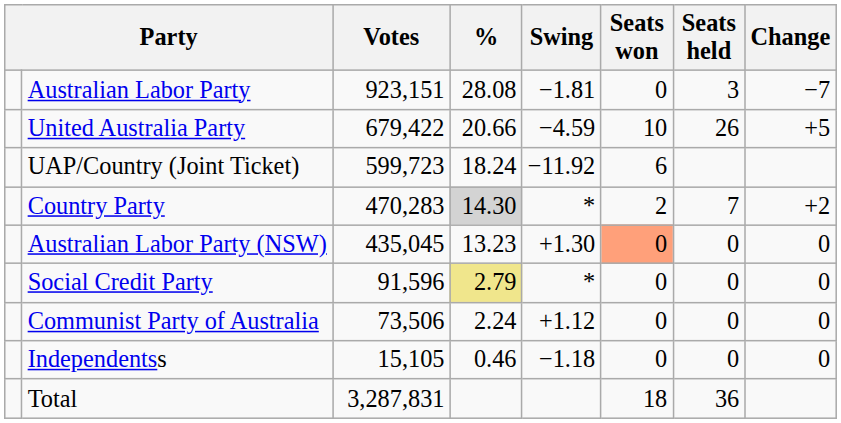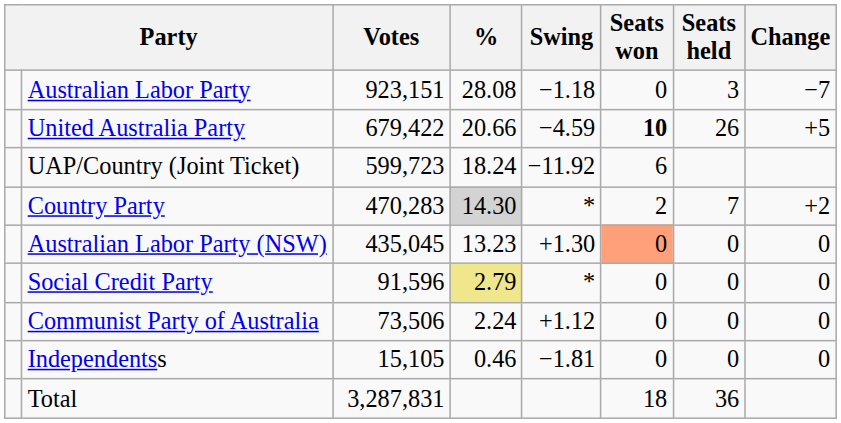 <table class="wikitable">
 <tr>
 <th colspan=2 style="width:180px">Party</th>
 <th style="width:70px">Votes</th>
 <th style="width:40px">%</th>
 <th style="width:40px">Swing</th>
 <th style="width:40px">Seats won</th>
 <th style="width:40px">Seats held</th>
 <th style="width:40px">Change</th>
 </tr>
 <tr>
 <td> </td>
 <td><a href='#'>Australian Labor Party</a></td>
 <td align=right>923,151</td>
 <td align=right>28.08</td>
-<td align=right>−1.81</td>
+<td align=right>−1.18</td>
 <td align=right>0</td>
 <td align=right>3</td>
 <td align=right>−7</td>
 </tr>
 <tr>
 <td> </td>
 <td><a href='#'>United Australia Party</a></td>
 <td align=right>679,422</td>
 <td align=right>20.66</td>
 <td align=right>−4.59</td>
-<td align=right>10</td>
+<td align=right><strong>10</strong></td>
 <td align=right>26</td>
 <td align=right>+5</td>
 </tr>
 <tr>
 <td> </td>
 <td>UAP/Country (Joint Ticket)</td>
 <td align=right>599,723</td>
 <td align=right>18.24</td>
 <td align=right>−11.92</td>
 <td align=right>6</td>
 <td align=right></td>
 <td align=right></td>
 </tr>
 <tr>
 <td> </td>
 <td><a href='#'>Country Party</a></td>
 <td align=right>470,283</td>
 <td align=right style="background: lightgrey;">14.30</td>
 <td align=right>*</td>
 <td align=right>2</td>
 <td align=right>7</td>
 <td align=right>+2</td>
 </tr>
 <tr>
 <td> </td>
 <td><a href='#'>Australian Labor Party (NSW)</a></td>
 <td align=right>435,045</td>
 <td align=right>13.23</td>
 <td align=right>+1.30</td>
 <td align=right style="background: lightsalmon;">0</td>
 <td align=right>0</td>
 <td align=right>0</td>
 </tr>
 <tr>
 <td> </td>
 <td><a href='#'>Social Credit Party</a></td>
 <td align=right>91,596</td>
 <td align=right style="background: khaki;">2.79</td>
 <td align=right>*</td>
 <td align=right>0</td>
 <td align=right>0</td>
 <td align=right>0</td>
 </tr>
 <tr>
 <td> </td>
 <td><a href='#'>Communist Party of Australia</a></td>
 <td align=right>73,506</td>
 <td align=right>2.24</td>
 <td align=right>+1.12</td>
 <td align=right>0</td>
 <td align=right>0</td>
 <td align=right>0</td>
 </tr>
 <tr>
 <td> </td>
 <td><a href='#'>Independents</a>s</td>
 <td align=right>15,105</td>
 <td align=right>0.46</td>
-<td align=right>−1.18</td>
+<td align=right>−1.81</td>
 <td align=right>0</td>
 <td align=right>0</td>
 <td align=right>0</td>
 </tr>
 <tr>
 <td> </td>
 <td>Total</td>
 <td align=right>3,287,831</td>
 <td align=right> </td>
 <td align=right> </td>
 <td align=right>18</td>
 <td align=right>36</td>
 <td align=right></td>
 </tr>
 </table>
